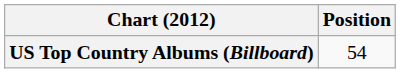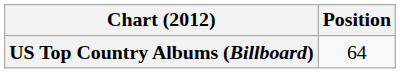 <table class="wikitable plainrowheaders" style="text-align:center">
 <tr>
 <th scope="col">Chart (2012)</th>
 <th scope="col">Position</th>
 </tr>
 <tr>
 <th scope="row">US Top Country Albums (<em>Billboard</em>)</th>
-<td>54</td>
+<td>64</td>
 </tr>
 </table>
